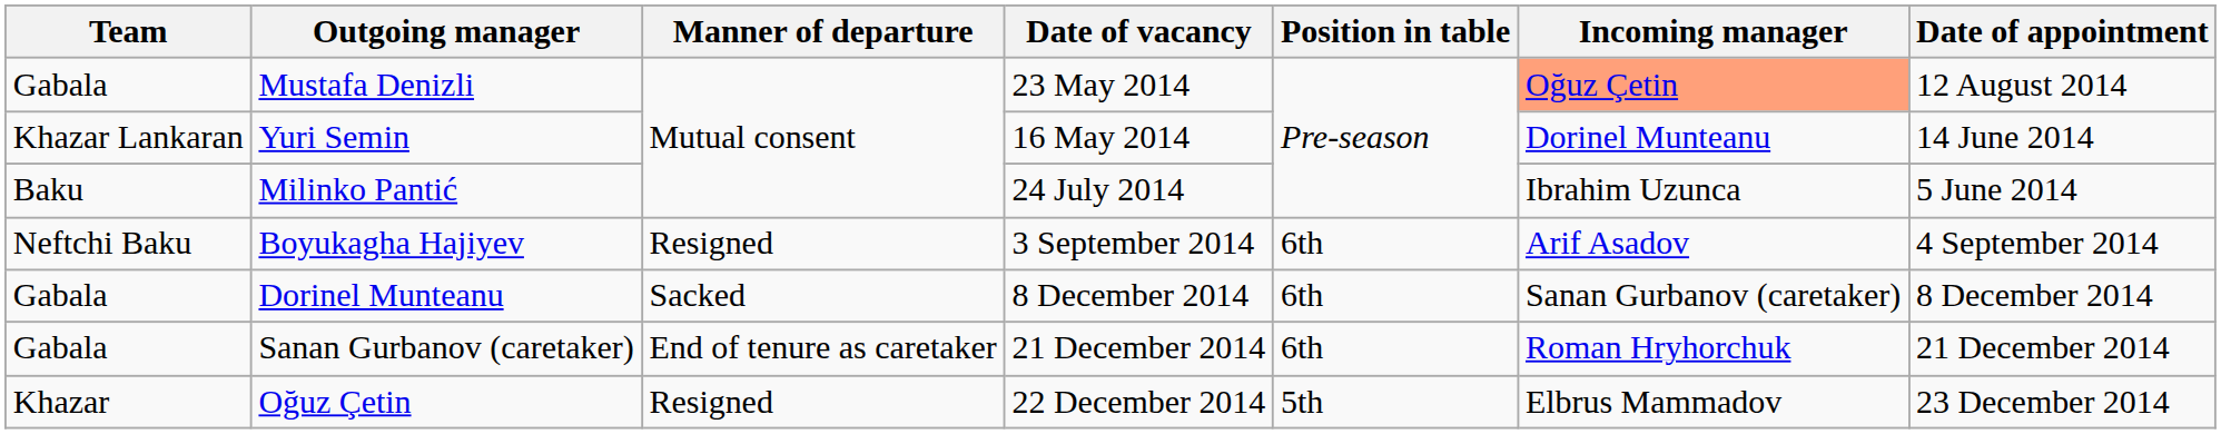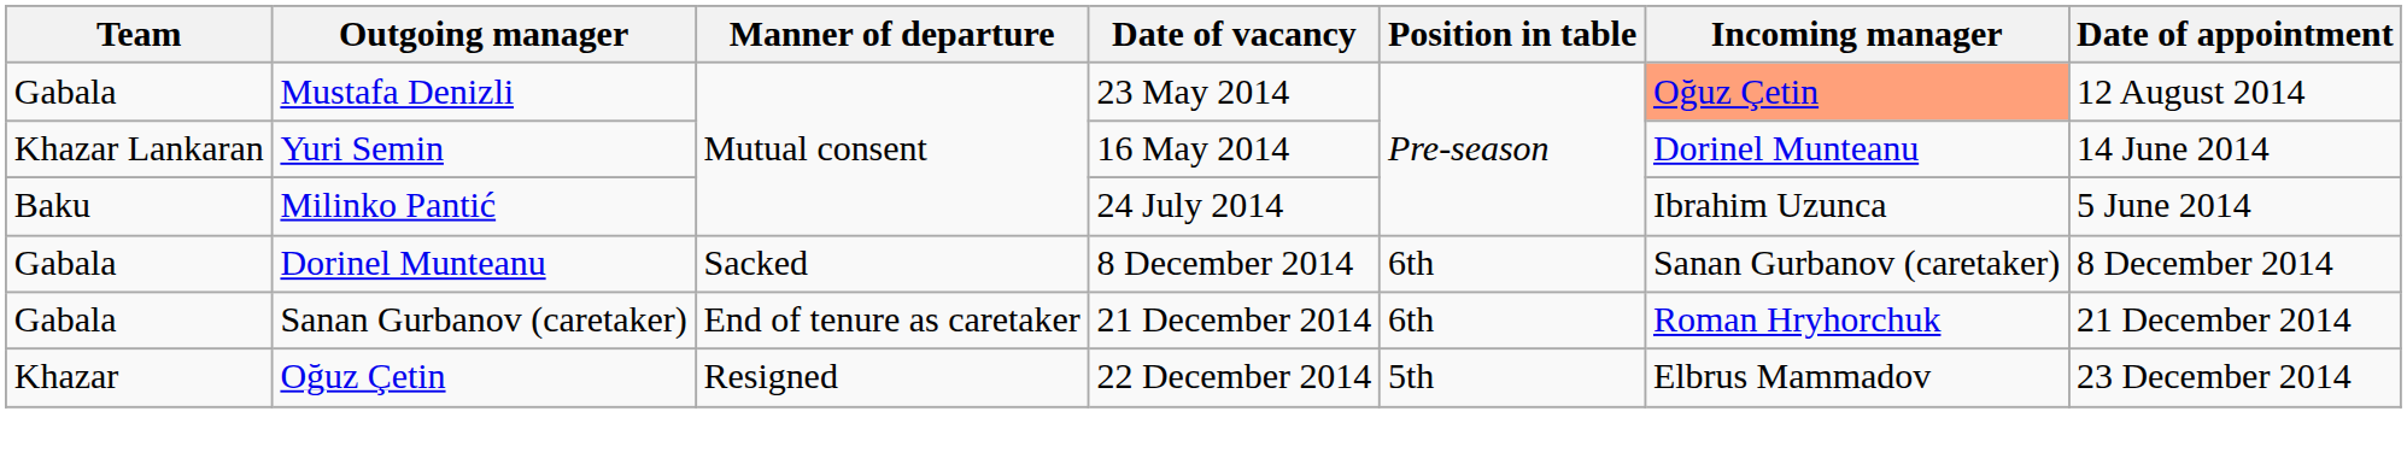 <table class="wikitable">
 <tr>
 <th>Team</th>
 <th>Outgoing manager</th>
 <th>Manner of departure</th>
 <th>Date of vacancy</th>
 <th>Position in table</th>
 <th>Incoming manager</th>
 <th>Date of appointment</th>
 </tr>
 <tr>
 <td>Gabala</td>
 <td> <a href='#'>Mustafa Denizli</a></td>
 <td rowspan=3>Mutual consent</td>
 <td>23 May 2014</td>
 <td rowspan=3><em>Pre-season</em></td>
 <td style="background: lightsalmon;"> <a href='#'>Oğuz Çetin</a></td>
 <td>12 August 2014</td>
 </tr>
 <tr>
 <td>Khazar Lankaran</td>
 <td> <a href='#'>Yuri Semin</a></td>
 <td>16 May 2014</td>
 <td> <a href='#'>Dorinel Munteanu</a></td>
 <td>14 June 2014</td>
 </tr>
 <tr>
 <td>Baku</td>
 <td> <a href='#'>Milinko Pantić</a></td>
 <td>24 July 2014</td>
 <td> Ibrahim Uzunca</td>
 <td>5 June 2014</td>
 </tr>
 <tr>
-<td>Neftchi Baku</td>
-<td> <a href='#'>Boyukagha Hajiyev</a></td>
-<td>Resigned</td>
-<td>3 September 2014</td>
-<td>6th</td>
-<td> <a href='#'>Arif Asadov</a></td>
-<td>4 September 2014</td>
-</tr>
-<tr>
 <td>Gabala</td>
 <td> <a href='#'>Dorinel Munteanu</a></td>
 <td>Sacked</td>
 <td>8 December 2014</td>
 <td>6th</td>
 <td> Sanan Gurbanov (caretaker)</td>
 <td>8 December 2014</td>
 </tr>
 <tr>
 <td>Gabala</td>
 <td> Sanan Gurbanov (caretaker)</td>
 <td>End of tenure as caretaker</td>
 <td>21 December 2014</td>
 <td>6th</td>
 <td> <a href='#'>Roman Hryhorchuk</a></td>
 <td>21 December 2014</td>
 </tr>
 <tr>
 <td>Khazar</td>
 <td> <a href='#'>Oğuz Çetin</a></td>
 <td>Resigned</td>
 <td>22 December 2014</td>
 <td>5th</td>
 <td> Elbrus Mammadov</td>
 <td>23 December 2014</td>
 </tr>
 </table>
